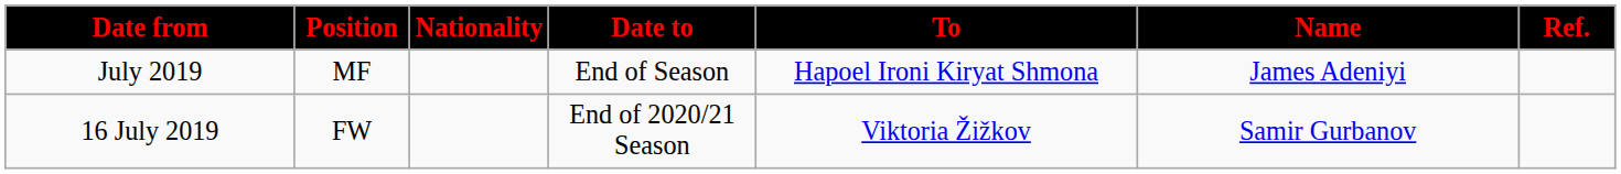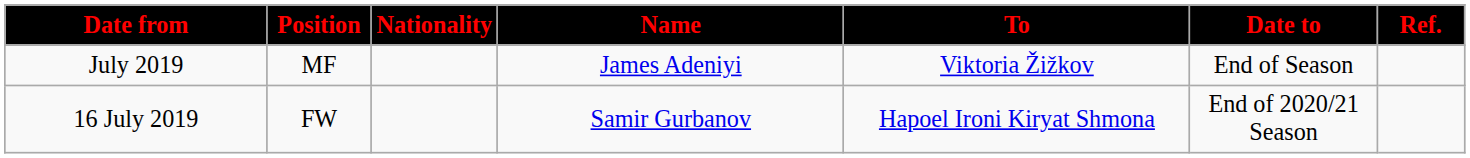 <table class="wikitable" style="text-align:center; font-size:90%; ">
 <tr>
 <th style="background:#000000; color:#FF0000; width:150px;">Date from</th>
 <th style="background:#000000; color:#FF0000; width:55px;">Position</th>
 <th style="background:#000000; color:#FF0000; width:55px;">Nationality</th>
+<th style="background:#000000; color:#FF0000; width:200px;">Name</th>
+<th style="background:#000000; color:#FF0000; width:200px;">To</th>
 <th style="background:#000000; color:#FF0000; width:105px;">Date to</th>
-<th style="background:#000000; color:#FF0000; width:200px;">To</th>
-<th style="background:#000000; color:#FF0000; width:200px;">Name</th>
 <th style="background:#000000; color:#FF0000; width:45px;">Ref.</th>
 </tr>
 <tr>
 <td>July 2019</td>
 <td>MF</td>
 <td></td>
+<td><a href='#'>James Adeniyi</a></td>
+<td><a href='#'>Viktoria Žižkov</a></td>
 <td>End of Season</td>
-<td><a href='#'>Hapoel Ironi Kiryat Shmona</a></td>
-<td><a href='#'>James Adeniyi</a></td>
 <td></td>
 </tr>
 <tr>
 <td>16 July 2019</td>
 <td>FW</td>
 <td></td>
+<td><a href='#'>Samir Gurbanov</a></td>
+<td><a href='#'>Hapoel Ironi Kiryat Shmona</a></td>
 <td>End of 2020/21 Season</td>
-<td><a href='#'>Viktoria Žižkov</a></td>
-<td><a href='#'>Samir Gurbanov</a></td>
 <td></td>
 </tr>
 </table>
